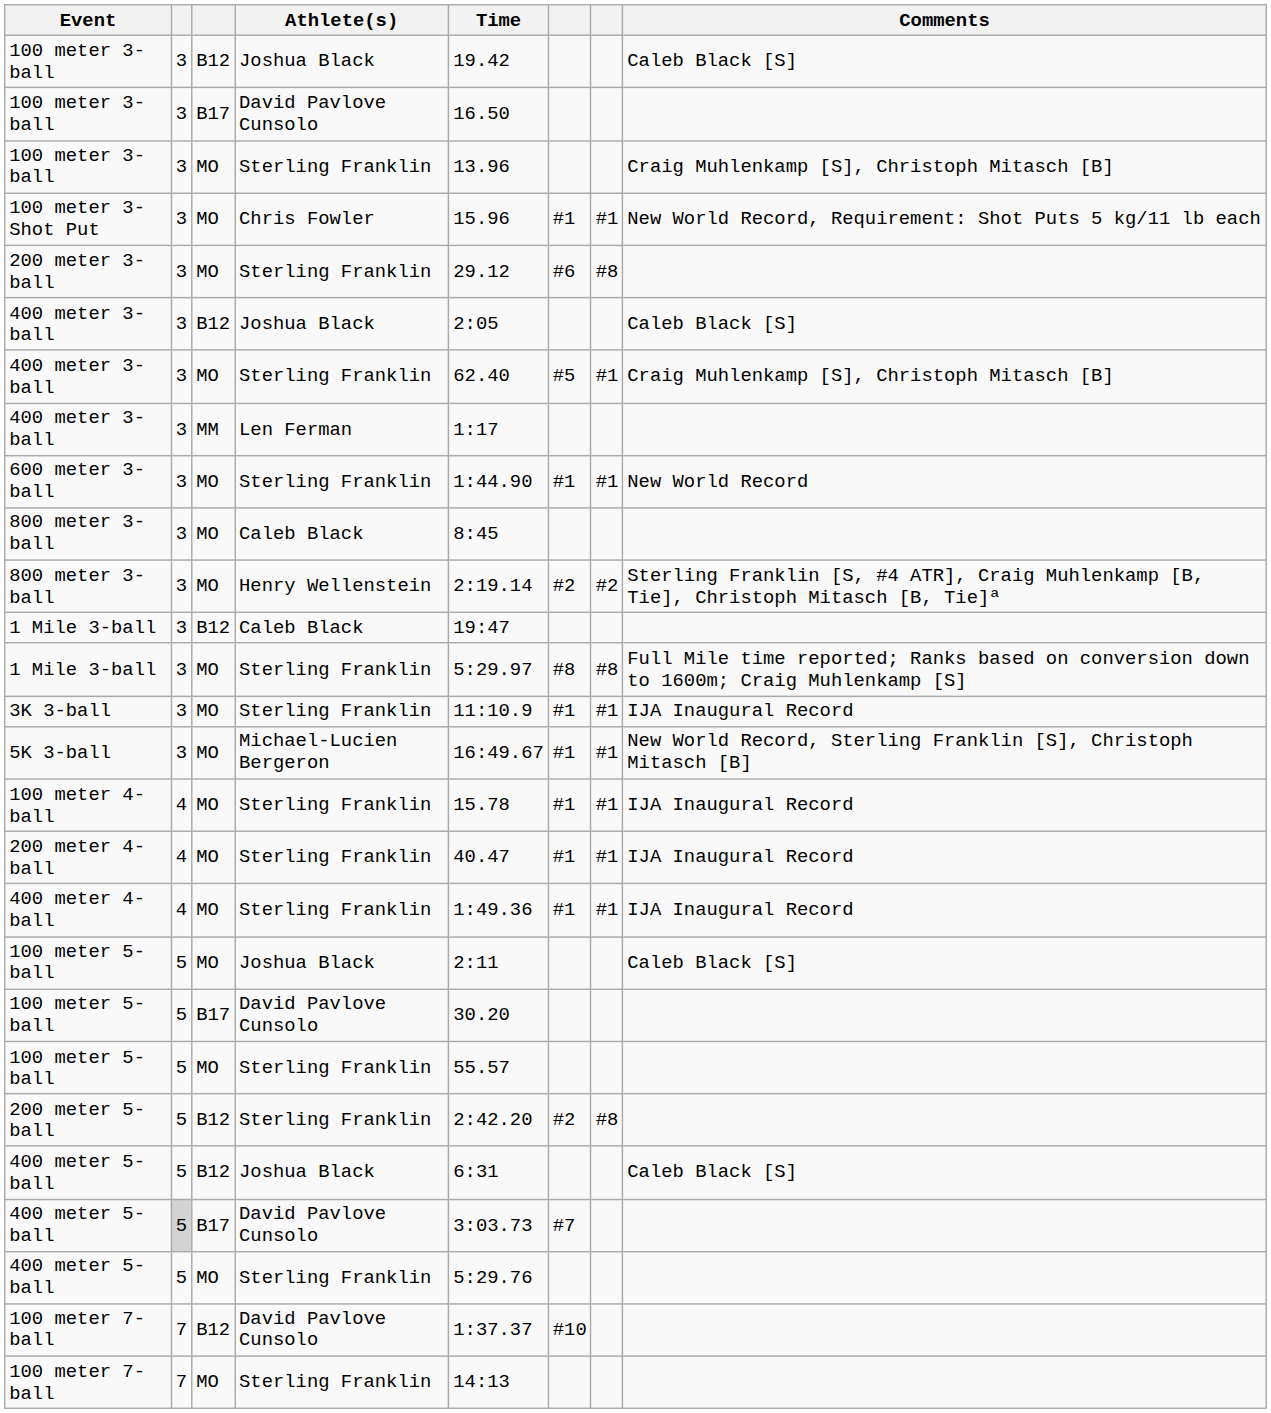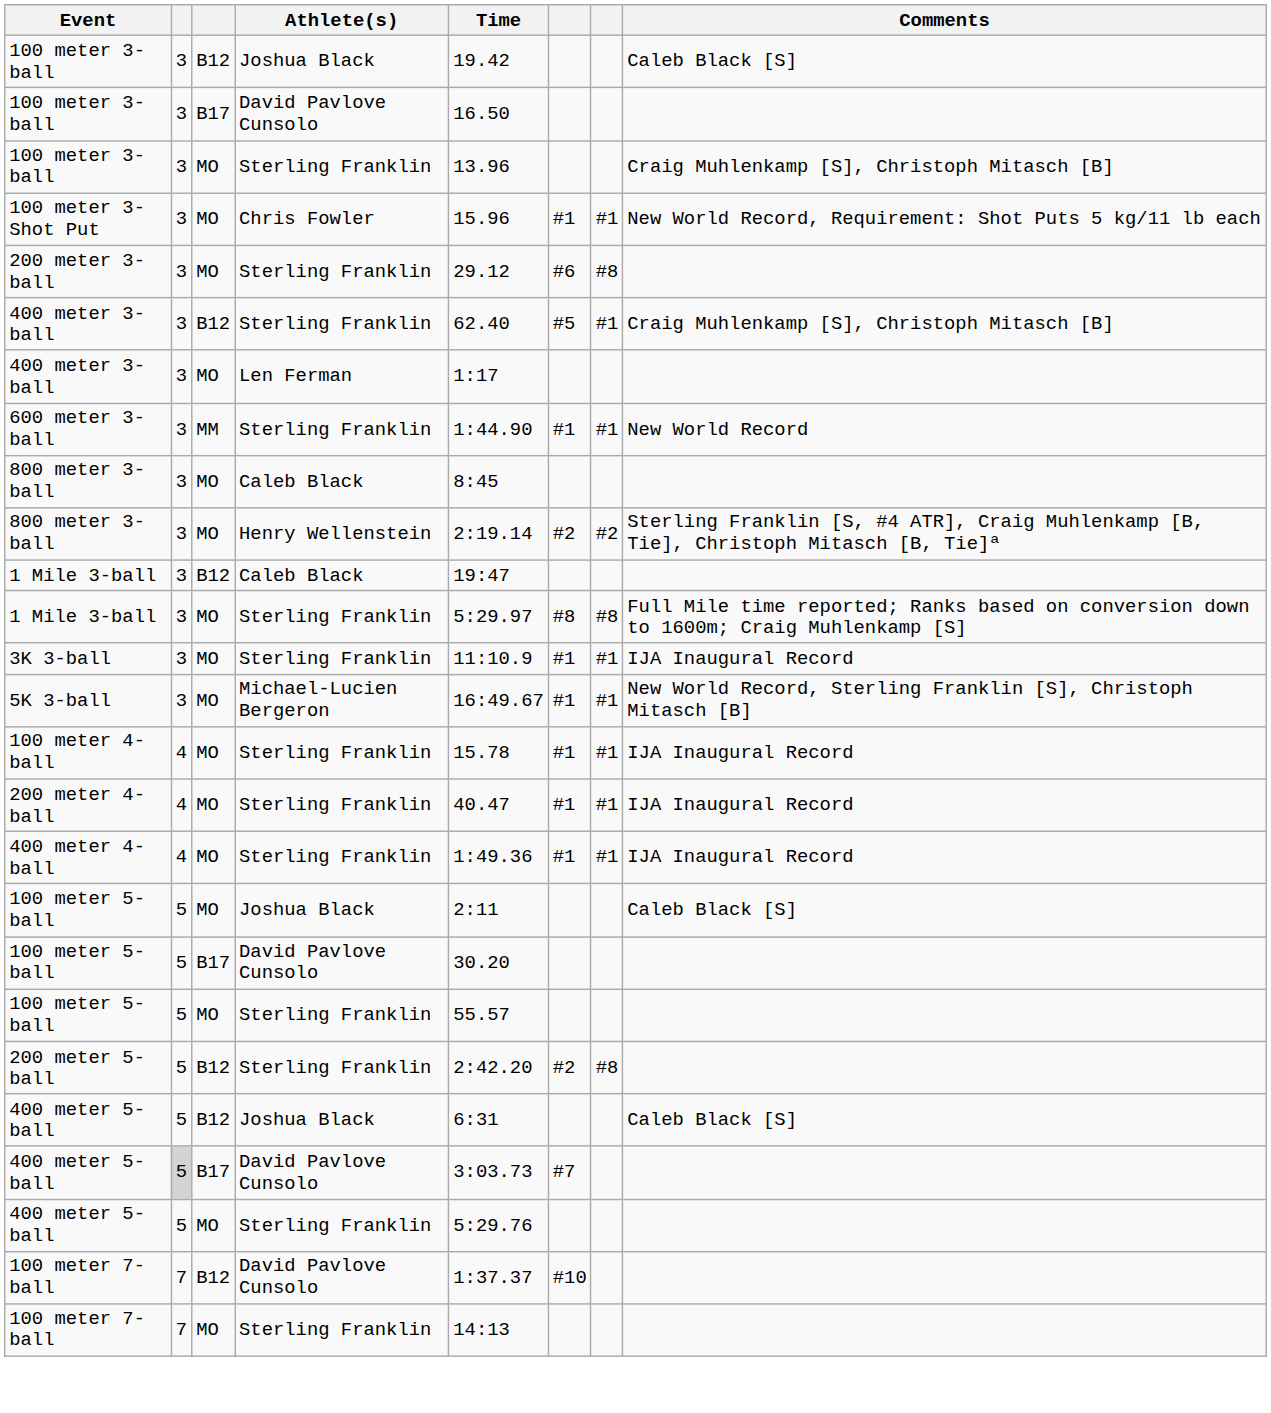 <table class="wikitable sortable">
 <tr>
 <th>Event</th>
 <th></th>
 <th></th>
 <th>Athlete(s)</th>
 <th>Time</th>
 <th></th>
 <th></th>
 <th>Comments</th>
 </tr>
 <tr>
 <td>100 meter 3-ball</td>
 <td>3</td>
 <td>B12</td>
 <td>Joshua Black</td>
 <td>19.42</td>
 <td></td>
 <td></td>
 <td>Caleb Black [S]</td>
 </tr>
 <tr>
 <td>100 meter 3-ball</td>
 <td>3</td>
 <td>B17</td>
 <td>David Pavlove Cunsolo</td>
 <td>16.50</td>
 <td></td>
 <td></td>
 <td></td>
 </tr>
 <tr>
 <td>100 meter 3-ball</td>
 <td>3</td>
 <td>MO</td>
 <td>Sterling Franklin</td>
 <td>13.96</td>
 <td></td>
 <td></td>
 <td>Craig Muhlenkamp [S], Christoph Mitasch [B]</td>
 </tr>
 <tr>
 <td>100 meter 3-Shot Put</td>
 <td>3</td>
 <td>MO</td>
 <td>Chris Fowler</td>
 <td>15.96</td>
 <td>#1</td>
 <td>#1</td>
 <td>New World Record, Requirement: Shot Puts 5 kg/11 lb each</td>
 </tr>
 <tr>
 <td>200 meter 3-ball</td>
 <td>3</td>
 <td>MO</td>
 <td>Sterling Franklin</td>
 <td>29.12</td>
 <td>#6</td>
 <td>#8</td>
 <td></td>
 </tr>
 <tr>
 <td>400 meter 3-ball</td>
 <td>3</td>
 <td>B12</td>
-<td>Joshua Black</td>
-<td>2:05</td>
-<td></td>
-<td></td>
-<td>Caleb Black [S]</td>
-</tr>
-<tr>
-<td>400 meter 3-ball</td>
-<td>3</td>
-<td>MO</td>
 <td>Sterling Franklin</td>
 <td>62.40</td>
 <td>#5</td>
 <td>#1</td>
 <td>Craig Muhlenkamp [S], Christoph Mitasch [B]</td>
 </tr>
 <tr>
 <td>400 meter 3-ball</td>
 <td>3</td>
-<td>MM</td>
+<td>MO</td>
 <td>Len Ferman</td>
 <td>1:17</td>
 <td></td>
 <td></td>
 <td></td>
 </tr>
 <tr>
 <td>600 meter 3-ball</td>
 <td>3</td>
-<td>MO</td>
+<td>MM</td>
 <td>Sterling Franklin</td>
 <td>1:44.90</td>
 <td>#1</td>
 <td>#1</td>
 <td>New World Record</td>
 </tr>
 <tr>
 <td>800 meter 3-ball</td>
 <td>3</td>
 <td>MO</td>
 <td>Caleb Black</td>
 <td>8:45</td>
 <td></td>
 <td></td>
 <td></td>
 </tr>
 <tr>
 <td>800 meter 3-ball</td>
 <td>3</td>
 <td>MO</td>
 <td>Henry Wellenstein</td>
 <td>2:19.14</td>
 <td>#2</td>
 <td>#2</td>
 <td>Sterling Franklin [S, #4 ATR], Craig Muhlenkamp [B, Tie], Christoph Mitasch [B, Tie]ª</td>
 </tr>
 <tr>
 <td>1 Mile 3-ball</td>
 <td>3</td>
 <td>B12</td>
 <td>Caleb Black</td>
 <td>19:47</td>
 <td></td>
 <td></td>
 <td></td>
 </tr>
 <tr>
 <td>1 Mile 3-ball</td>
 <td>3</td>
 <td>MO</td>
 <td>Sterling Franklin</td>
 <td>5:29.97</td>
 <td>#8</td>
 <td>#8</td>
 <td>Full Mile time reported; Ranks based on conversion down to 1600m; Craig Muhlenkamp [S]</td>
 </tr>
 <tr>
 <td>3K 3-ball</td>
 <td>3</td>
 <td>MO</td>
 <td>Sterling Franklin</td>
 <td>11:10.9</td>
 <td>#1</td>
 <td>#1</td>
 <td>IJA Inaugural Record</td>
 </tr>
 <tr>
 <td>5K 3-ball</td>
 <td>3</td>
 <td>MO</td>
 <td>Michael-Lucien Bergeron</td>
 <td>16:49.67</td>
 <td>#1</td>
 <td>#1</td>
 <td>New World Record, Sterling Franklin [S], Christoph Mitasch [B]</td>
 </tr>
 <tr>
 <td>100 meter 4-ball</td>
 <td>4</td>
 <td>MO</td>
 <td>Sterling Franklin</td>
 <td>15.78</td>
 <td>#1</td>
 <td>#1</td>
 <td>IJA Inaugural Record</td>
 </tr>
 <tr>
 <td>200 meter 4-ball</td>
 <td>4</td>
 <td>MO</td>
 <td>Sterling Franklin</td>
 <td>40.47</td>
 <td>#1</td>
 <td>#1</td>
 <td>IJA Inaugural Record</td>
 </tr>
 <tr>
 <td>400 meter 4-ball</td>
 <td>4</td>
 <td>MO</td>
 <td>Sterling Franklin</td>
 <td>1:49.36</td>
 <td>#1</td>
 <td>#1</td>
 <td>IJA Inaugural Record</td>
 </tr>
 <tr>
 <td>100 meter 5-ball</td>
 <td>5</td>
 <td>MO</td>
 <td>Joshua Black</td>
 <td>2:11</td>
 <td></td>
 <td></td>
 <td>Caleb Black [S]</td>
 </tr>
 <tr>
 <td>100 meter 5-ball</td>
 <td>5</td>
 <td>B17</td>
 <td>David Pavlove Cunsolo</td>
 <td>30.20</td>
 <td></td>
 <td></td>
 <td></td>
 </tr>
 <tr>
 <td>100 meter 5-ball</td>
 <td>5</td>
 <td>MO</td>
 <td>Sterling Franklin</td>
 <td>55.57</td>
 <td></td>
 <td></td>
 <td></td>
 </tr>
 <tr>
 <td>200 meter 5-ball</td>
 <td>5</td>
 <td>B12</td>
 <td>Sterling Franklin</td>
 <td>2:42.20</td>
 <td>#2</td>
 <td>#8</td>
 <td></td>
 </tr>
 <tr>
 <td>400 meter 5-ball</td>
 <td>5</td>
 <td>B12</td>
 <td>Joshua Black</td>
 <td>6:31</td>
 <td></td>
 <td></td>
 <td>Caleb Black [S]</td>
 </tr>
 <tr>
 <td>400 meter 5-ball</td>
 <td style="background: lightgrey;">5</td>
 <td>B17</td>
 <td>David Pavlove Cunsolo</td>
 <td>3:03.73</td>
 <td>#7</td>
 <td></td>
 <td></td>
 </tr>
 <tr>
 <td>400 meter 5-ball</td>
 <td>5</td>
 <td>MO</td>
 <td>Sterling Franklin</td>
 <td>5:29.76</td>
 <td></td>
 <td></td>
 <td></td>
 </tr>
 <tr>
 <td>100 meter 7-ball</td>
 <td>7</td>
 <td>B12</td>
 <td>David Pavlove Cunsolo</td>
 <td>1:37.37</td>
 <td>#10</td>
 <td></td>
 <td></td>
 </tr>
 <tr>
 <td>100 meter 7-ball</td>
 <td>7</td>
 <td>MO</td>
 <td>Sterling Franklin</td>
 <td>14:13</td>
 <td></td>
 <td></td>
 <td></td>
 </tr>
 </table>
